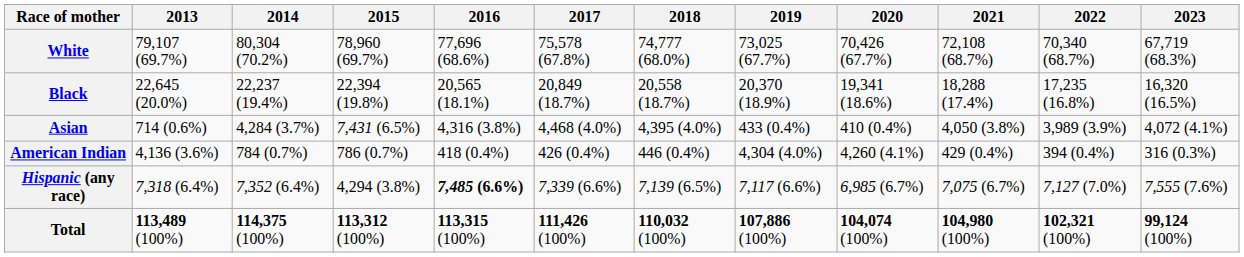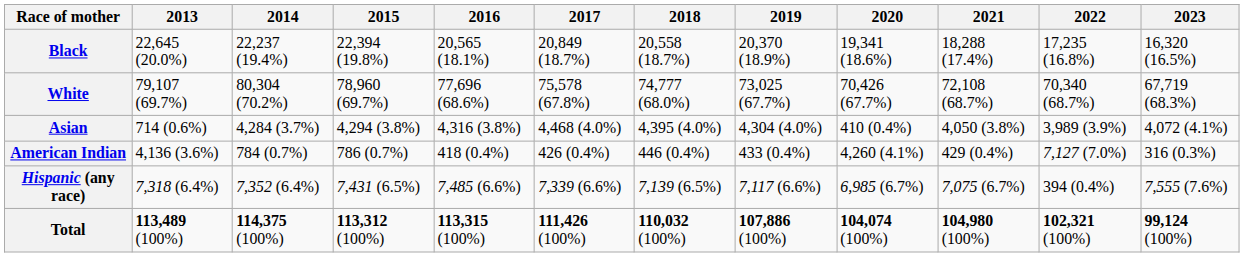 <table class="wikitable sortable">
 <tr>
 <th>Race of mother</th>
 <th>2013</th>
 <th>2014</th>
 <th>2015</th>
 <th>2016</th>
 <th>2017</th>
 <th>2018</th>
 <th>2019</th>
 <th>2020</th>
 <th>2021</th>
 <th>2022</th>
 <th>2023</th>
 </tr>
 <tr>
+<th><a href='#'>Black</a></th>
+<td>22,645 (20.0%)</td>
+<td>22,237 (19.4%)</td>
+<td>22,394 (19.8%)</td>
+<td>20,565 (18.1%)</td>
+<td>20,849 (18.7%)</td>
+<td>20,558 (18.7%)</td>
+<td>20,370 (18.9%)</td>
+<td>19,341 (18.6%)</td>
+<td>18,288 (17.4%)</td>
+<td>17,235 (16.8%)</td>
+<td>16,320 (16.5%)</td>
+</tr>
+<tr>
 <th><a href='#'>White</a></th>
 <td>79,107 (69.7%)</td>
 <td>80,304 (70.2%)</td>
 <td>78,960 (69.7%)</td>
 <td>77,696 (68.6%)</td>
 <td>75,578 (67.8%)</td>
 <td>74,777 (68.0%)</td>
 <td>73,025 (67.7%)</td>
 <td>70,426 (67.7%)</td>
 <td>72,108 (68.7%)</td>
 <td>70,340 (68.7%)</td>
 <td>67,719 (68.3%)</td>
 </tr>
 <tr>
-<th><a href='#'>Black</a></th>
-<td>22,645 (20.0%)</td>
-<td>22,237 (19.4%)</td>
-<td>22,394 (19.8%)</td>
-<td>20,565 (18.1%)</td>
-<td>20,849 (18.7%)</td>
-<td>20,558 (18.7%)</td>
-<td>20,370 (18.9%)</td>
-<td>19,341 (18.6%)</td>
-<td>18,288 (17.4%)</td>
-<td>17,235 (16.8%)</td>
-<td>16,320 (16.5%)</td>
-</tr>
-<tr>
 <th><a href='#'>Asian</a></th>
 <td>714 (0.6%)</td>
 <td>4,284 (3.7%)</td>
-<td><em>7,431</em> (6.5%)</td>
+<td>4,294 (3.8%)</td>
 <td>4,316 (3.8%)</td>
 <td>4,468 (4.0%)</td>
 <td>4,395 (4.0%)</td>
-<td>433 (0.4%)</td>
+<td>4,304 (4.0%)</td>
 <td>410 (0.4%)</td>
 <td>4,050 (3.8%)</td>
 <td>3,989 (3.9%)</td>
 <td>4,072 (4.1%)</td>
 </tr>
 <tr>
 <th><a href='#'>American Indian</a></th>
 <td>4,136 (3.6%)</td>
 <td>784 (0.7%)</td>
 <td>786 (0.7%)</td>
 <td>418 (0.4%)</td>
 <td>426 (0.4%)</td>
 <td>446 (0.4%)</td>
-<td>4,304 (4.0%)</td>
+<td>433 (0.4%)</td>
 <td>4,260 (4.1%)</td>
 <td>429 (0.4%)</td>
-<td>394 (0.4%)</td>
+<td><em>7,127</em> (7.0%)</td>
 <td>316 (0.3%)</td>
 </tr>
 <tr>
 <th><em><a href='#'>Hispanic</a></em> (any race)</th>
 <td><em>7,318</em> (6.4%)</td>
 <td><em>7,352</em> (6.4%)</td>
-<td>4,294 (3.8%)</td>
-<td><strong><em>7,485</em> (6.6%)</strong></td>
+<td><em>7,431</em> (6.5%)</td>
+<td><em>7,485</em> (6.6%)</td>
 <td><em>7,339</em> (6.6%)</td>
 <td><em>7,139</em> (6.5%)</td>
 <td><em>7,117</em> (6.6%)</td>
 <td><em>6,985</em> (6.7%)</td>
 <td><em>7,075</em> (6.7%)</td>
-<td><em>7,127</em> (7.0%)</td>
+<td>394 (0.4%)</td>
 <td><em>7,555</em> (7.6%)</td>
 </tr>
 <tr>
 <th><strong>Total</strong></th>
 <td><strong>113,489</strong> (100%)</td>
 <td><strong>114,375</strong> (100%)</td>
 <td><strong>113,312</strong> (100%)</td>
 <td><strong>113,315</strong> (100%)</td>
 <td><strong>111,426</strong> (100%)</td>
 <td><strong>110,032</strong> (100%)</td>
 <td><strong>107,886</strong> (100%)</td>
 <td><strong>104,074</strong> (100%)</td>
 <td><strong>104,980</strong> (100%)</td>
 <td><strong>102,321</strong> (100%)</td>
 <td><strong>99,124</strong>  (100%)</td>
 </tr>
 </table>
